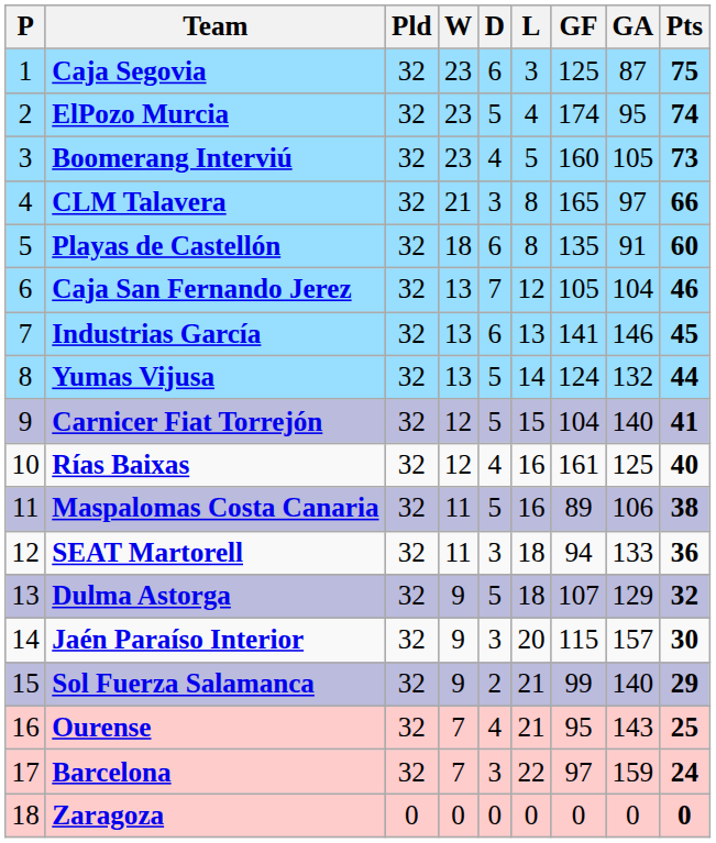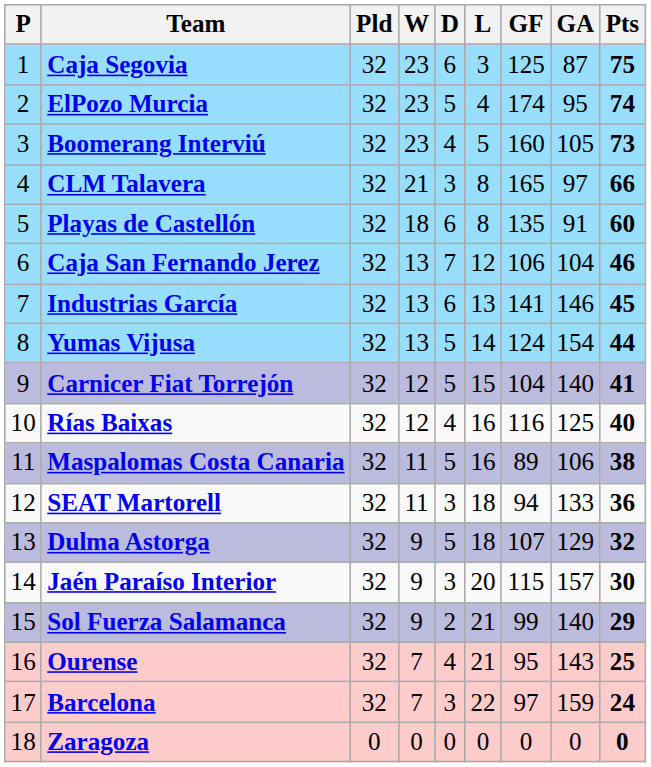 <table class="wikitable sortable" style="text-align: center;">
 <tr>
 <th align="center">P</th>
 <th align="center">Team</th>
 <th align="center">Pld</th>
 <th align="center">W</th>
 <th align="center">D</th>
 <th align="center">L</th>
 <th align="center">GF</th>
 <th align="center">GA</th>
 <th align="center">Pts</th>
 </tr>
 <tr ! style="background:#97DEFF;">
 <td>1</td>
 <td align="left"><strong><a href='#'>Caja Segovia</a></strong></td>
 <td>32</td>
 <td>23</td>
 <td>6</td>
 <td>3</td>
 <td>125</td>
 <td>87</td>
 <td><strong>75</strong></td>
 </tr>
 <tr ! style="background:#97DEFF;">
 <td>2</td>
 <td align="left"><strong><a href='#'>ElPozo Murcia</a></strong></td>
 <td>32</td>
 <td>23</td>
 <td>5</td>
 <td>4</td>
 <td>174</td>
 <td>95</td>
 <td><strong>74</strong></td>
 </tr>
 <tr ! style="background:#97DEFF;">
 <td>3</td>
 <td align="left"><strong><a href='#'>Boomerang Interviú</a></strong></td>
 <td>32</td>
 <td>23</td>
 <td>4</td>
 <td>5</td>
 <td>160</td>
 <td>105</td>
 <td><strong>73</strong></td>
 </tr>
 <tr ! style="background:#97DEFF;">
 <td>4</td>
 <td align="left"><strong><a href='#'>CLM Talavera</a></strong></td>
 <td>32</td>
 <td>21</td>
 <td>3</td>
 <td>8</td>
 <td>165</td>
 <td>97</td>
 <td><strong>66</strong></td>
 </tr>
 <tr ! style="background:#97DEFF;">
 <td>5</td>
 <td align="left"><strong><a href='#'>Playas de Castellón</a></strong></td>
 <td>32</td>
 <td>18</td>
 <td>6</td>
 <td>8</td>
 <td>135</td>
 <td>91</td>
 <td><strong>60</strong></td>
 </tr>
 <tr ! style="background:#97DEFF;">
 <td>6</td>
 <td align="left"><strong><a href='#'>Caja San Fernando Jerez</a></strong></td>
 <td>32</td>
 <td>13</td>
 <td>7</td>
 <td>12</td>
-<td>105</td>
+<td>106</td>
 <td>104</td>
 <td><strong>46</strong></td>
 </tr>
 <tr ! style="background:#97DEFF;">
 <td>7</td>
 <td align="left"><strong><a href='#'>Industrias García</a></strong></td>
 <td>32</td>
 <td>13</td>
 <td>6</td>
 <td>13</td>
 <td>141</td>
 <td>146</td>
 <td><strong>45</strong></td>
 </tr>
 <tr ! style="background:#97DEFF;">
 <td>8</td>
 <td align="left"><strong><a href='#'>Yumas Vijusa</a></strong></td>
 <td>32</td>
 <td>13</td>
 <td>5</td>
 <td>14</td>
 <td>124</td>
-<td>132</td>
+<td>154</td>
 <td><strong>44</strong></td>
 </tr>
 <tr ! style="background:#BBBBDD;">
 <td>9</td>
 <td align="left"><strong><a href='#'>Carnicer Fiat Torrejón</a></strong></td>
 <td>32</td>
 <td>12</td>
 <td>5</td>
 <td>15</td>
 <td>104</td>
 <td>140</td>
 <td><strong>41</strong></td>
 </tr>
 <tr>
 <td>10</td>
 <td align="left"><strong><a href='#'>Rías Baixas</a></strong></td>
 <td>32</td>
 <td>12</td>
 <td>4</td>
 <td>16</td>
-<td>161</td>
+<td>116</td>
 <td>125</td>
 <td><strong>40</strong></td>
 </tr>
 <tr ! style="background:#BBBBDD;">
 <td>11</td>
 <td align="left"><strong><a href='#'>Maspalomas Costa Canaria</a></strong></td>
 <td>32</td>
 <td>11</td>
 <td>5</td>
 <td>16</td>
 <td>89</td>
 <td>106</td>
 <td><strong>38</strong></td>
 </tr>
 <tr>
 <td>12</td>
 <td align="left"><strong><a href='#'>SEAT Martorell</a></strong></td>
 <td>32</td>
 <td>11</td>
 <td>3</td>
 <td>18</td>
 <td>94</td>
 <td>133</td>
 <td><strong>36</strong></td>
 </tr>
 <tr ! style="background:#BBBBDD;">
 <td>13</td>
 <td align="left"><strong><a href='#'>Dulma Astorga</a></strong></td>
 <td>32</td>
 <td>9</td>
 <td>5</td>
 <td>18</td>
 <td>107</td>
 <td>129</td>
 <td><strong>32</strong></td>
 </tr>
 <tr>
 <td>14</td>
 <td align="left"><strong><a href='#'>Jaén Paraíso Interior</a></strong></td>
 <td>32</td>
 <td>9</td>
 <td>3</td>
 <td>20</td>
 <td>115</td>
 <td>157</td>
 <td><strong>30</strong></td>
 </tr>
 <tr ! style="background:#BBBBDD;">
 <td>15</td>
 <td align="left"><strong><a href='#'>Sol Fuerza Salamanca</a></strong></td>
 <td>32</td>
 <td>9</td>
 <td>2</td>
 <td>21</td>
 <td>99</td>
 <td>140</td>
 <td><strong>29</strong></td>
 </tr>
 <tr ! style="background:#FFCCCC;">
 <td>16</td>
 <td align="left"><strong><a href='#'>Ourense</a></strong></td>
 <td>32</td>
 <td>7</td>
 <td>4</td>
 <td>21</td>
 <td>95</td>
 <td>143</td>
 <td><strong>25</strong></td>
 </tr>
 <tr ! style="background:#FFCCCC;">
 <td>17</td>
 <td align="left"><strong><a href='#'>Barcelona</a></strong></td>
 <td>32</td>
 <td>7</td>
 <td>3</td>
 <td>22</td>
 <td>97</td>
 <td>159</td>
 <td><strong>24</strong></td>
 </tr>
 <tr ! style="background:#FFCCCC;">
 <td>18</td>
 <td align="left"><strong><a href='#'>Zaragoza</a></strong></td>
 <td>0</td>
 <td>0</td>
 <td>0</td>
 <td>0</td>
 <td>0</td>
 <td>0</td>
 <td><strong>0</strong></td>
 </tr>
 </table>
